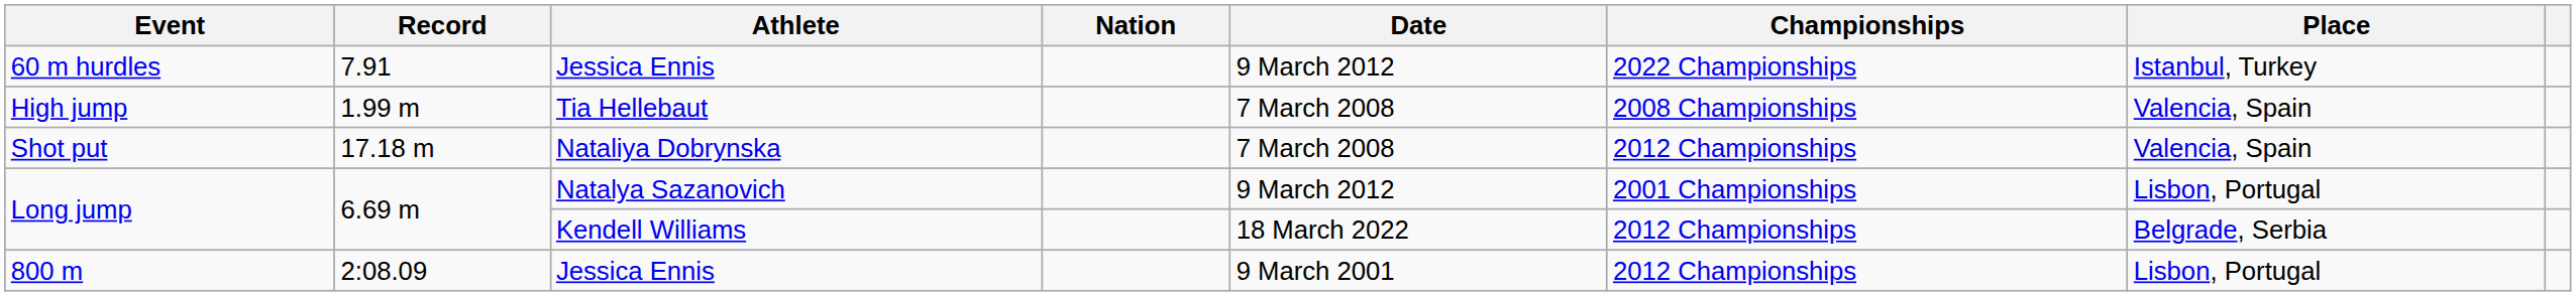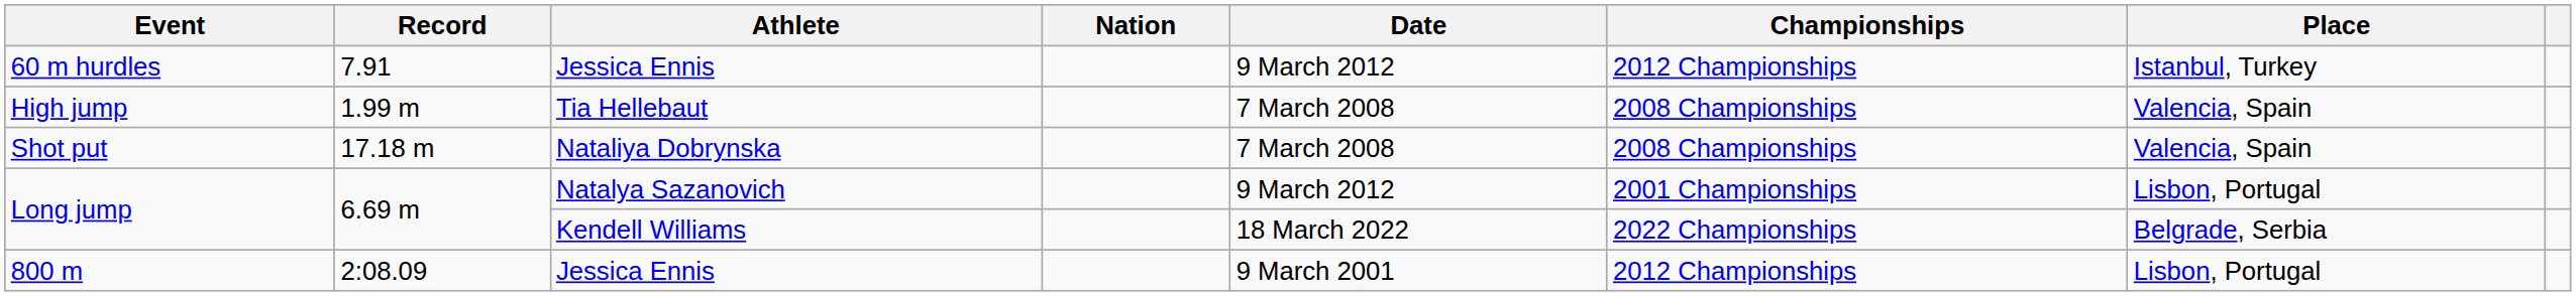 <table class="wikitable" style="font-size:95%; width: 95%">
 <tr>
 <th>Event</th>
 <th>Record</th>
 <th>Athlete</th>
 <th>Nation</th>
 <th>Date</th>
 <th>Championships</th>
 <th>Place</th>
 <th></th>
 </tr>
 <tr>
 <td><a href='#'>60 m hurdles</a></td>
 <td>7.91</td>
 <td><a href='#'>Jessica Ennis</a></td>
 <td></td>
 <td>9 March 2012</td>
-<td><a href='#'>2022 Championships</a></td>
+<td><a href='#'>2012 Championships</a></td>
 <td><a href='#'>Istanbul</a>, Turkey</td>
 <td></td>
 </tr>
 <tr>
 <td><a href='#'>High jump</a></td>
 <td>1.99 m</td>
 <td><a href='#'>Tia Hellebaut</a></td>
 <td></td>
 <td>7 March 2008</td>
 <td><a href='#'>2008 Championships</a></td>
 <td><a href='#'>Valencia</a>, Spain</td>
 <td></td>
 </tr>
 <tr>
 <td><a href='#'>Shot put</a></td>
 <td>17.18 m</td>
 <td><a href='#'>Nataliya Dobrynska</a></td>
 <td></td>
 <td>7 March 2008</td>
-<td><a href='#'>2012 Championships</a></td>
+<td><a href='#'>2008 Championships</a></td>
 <td><a href='#'>Valencia</a>, Spain</td>
 <td></td>
 </tr>
 <tr>
 <td rowspan=2><a href='#'>Long jump</a></td>
 <td rowspan=2>6.69 m</td>
 <td><a href='#'>Natalya Sazanovich</a></td>
 <td></td>
 <td>9 March 2012</td>
 <td><a href='#'>2001 Championships</a></td>
 <td><a href='#'>Lisbon</a>, Portugal</td>
 <td></td>
 </tr>
 <tr>
 <td><a href='#'>Kendell Williams</a></td>
 <td></td>
 <td>18 March 2022</td>
-<td><a href='#'>2012 Championships</a></td>
+<td><a href='#'>2022 Championships</a></td>
 <td><a href='#'>Belgrade</a>, Serbia</td>
 <td></td>
 </tr>
 <tr>
 <td><a href='#'>800 m</a></td>
 <td>2:08.09</td>
 <td><a href='#'>Jessica Ennis</a></td>
 <td></td>
 <td>9 March 2001</td>
 <td><a href='#'>2012 Championships</a></td>
 <td><a href='#'>Lisbon</a>, Portugal</td>
 <td></td>
 </tr>
 </table>
